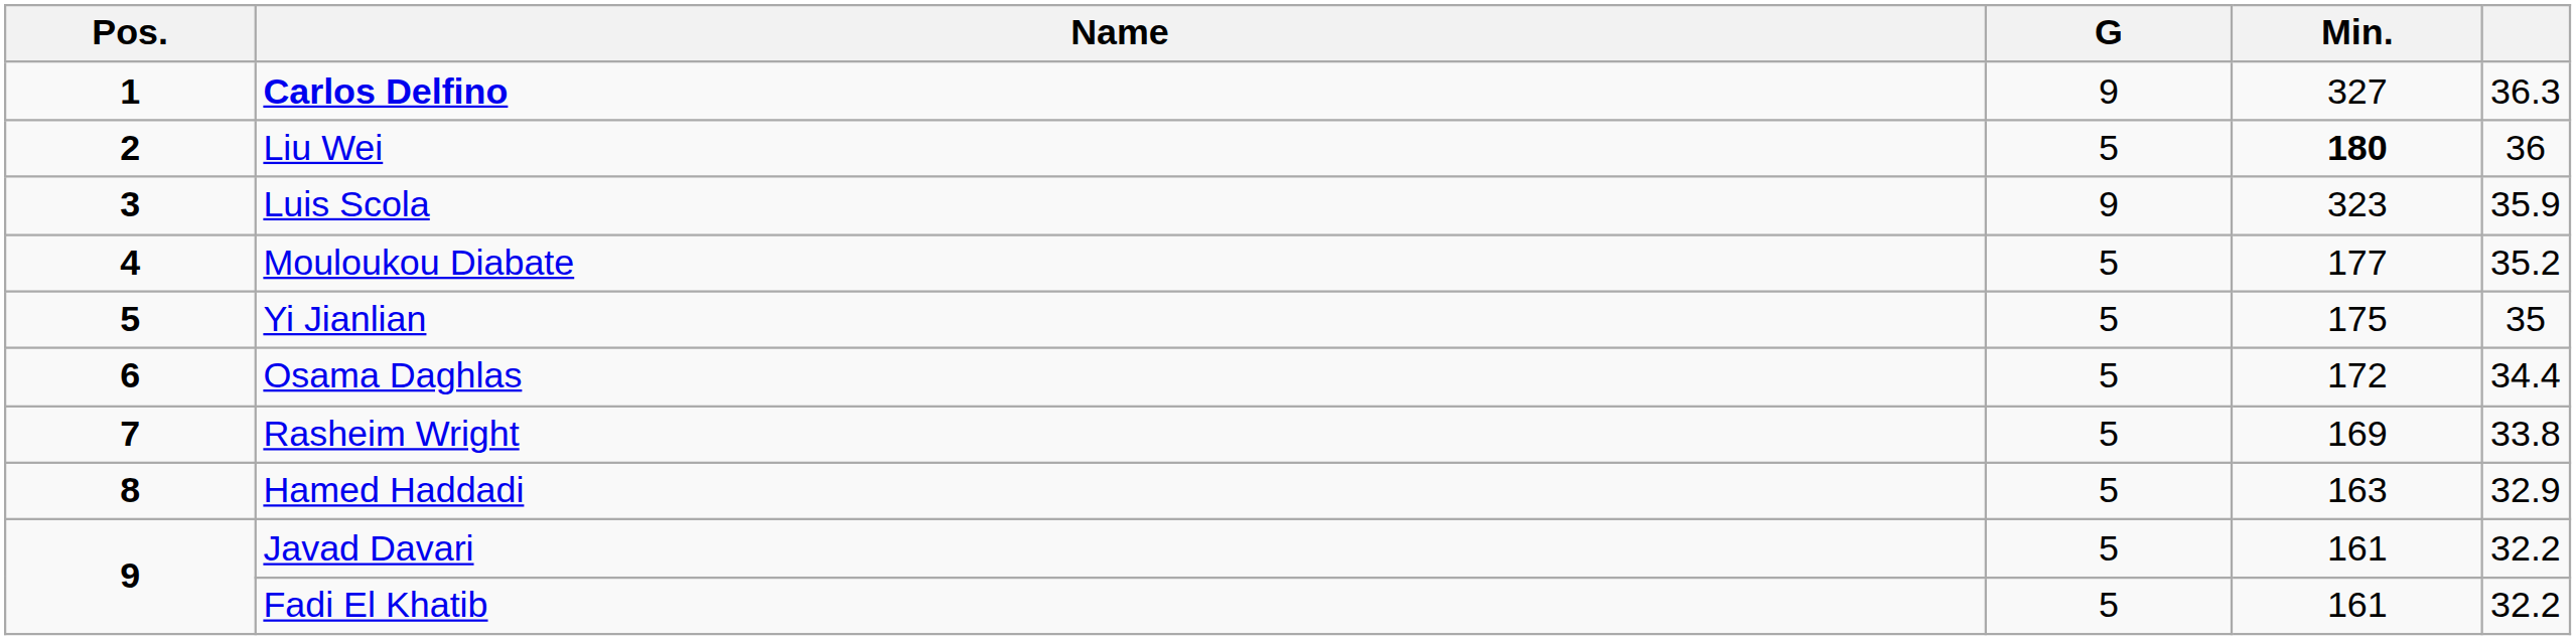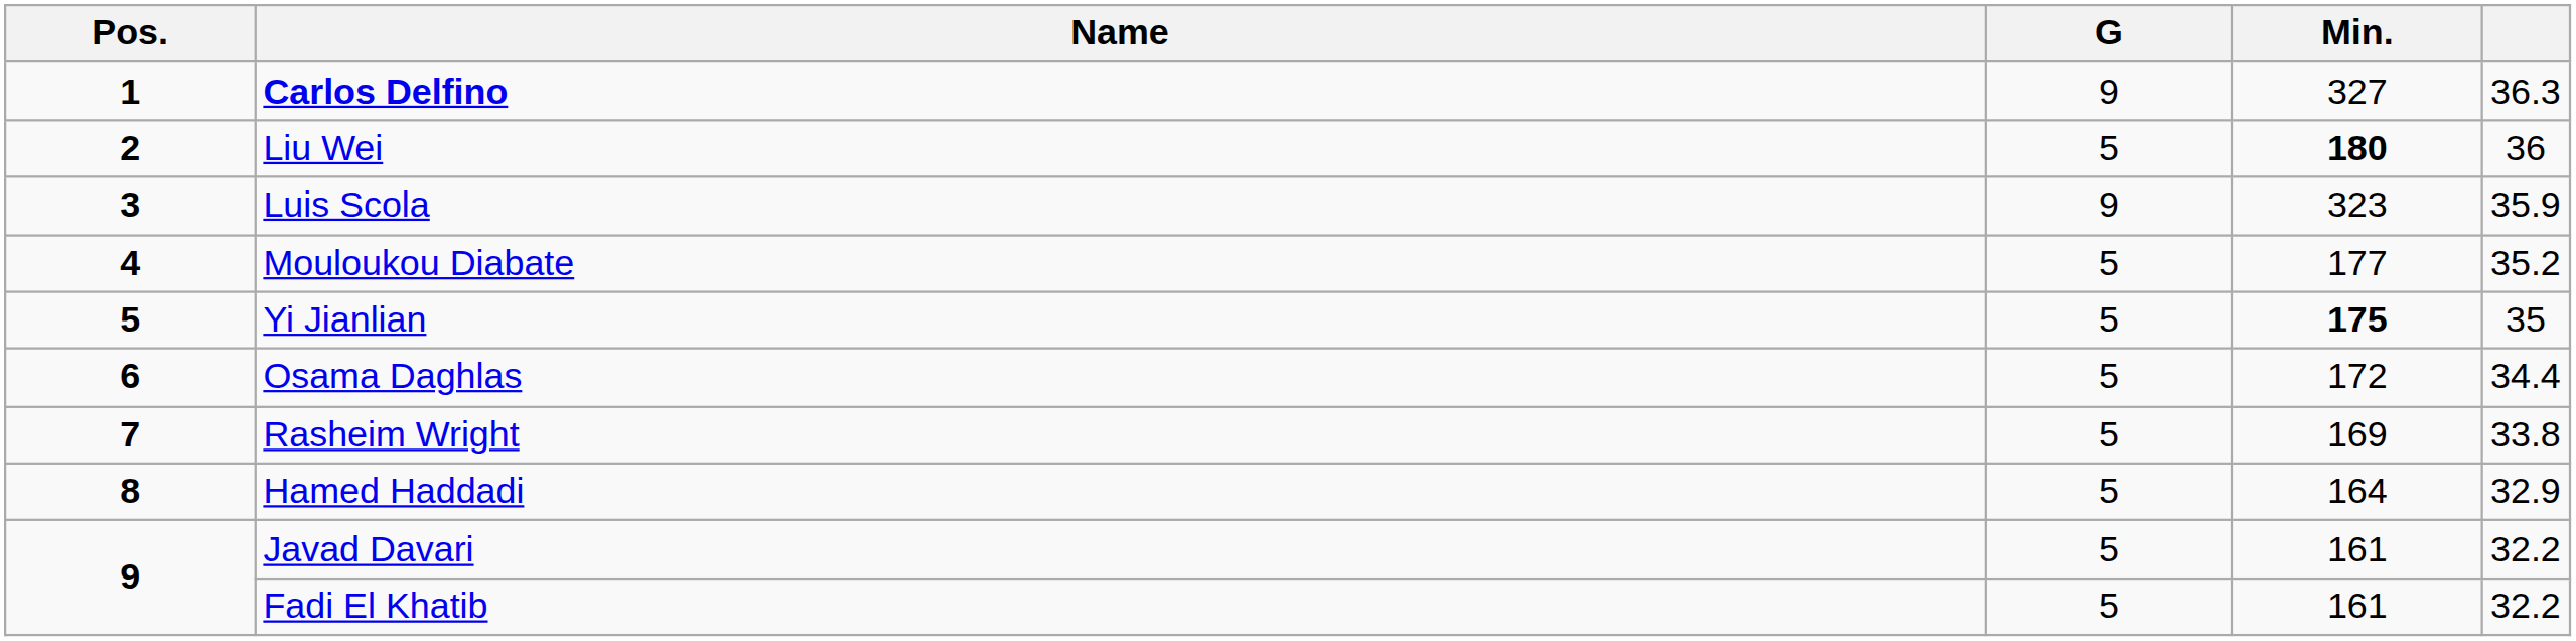 <table class="wikitable" style="width:90%;">
 <tr>
 <th style="width:10%;">Pos.</th>
 <th style="width:70%;">Name</th>
 <th style="width:10%;">G</th>
 <th style="width:10%;">Min.</th>
 <th style="width:10%;"></th>
 </tr>
 <tr align=center>
 <td><strong>1</strong></td>
 <td align=left> <strong><a href='#'>Carlos Delfino</a></strong></td>
 <td>9</td>
 <td>327</td>
 <td>36.3</td>
 </tr>
 <tr align=center>
 <td><strong>2</strong></td>
 <td align=left> <a href='#'>Liu Wei</a></td>
 <td>5</td>
 <td><strong>180</strong></td>
 <td>36</td>
 </tr>
 <tr align=center>
 <td><strong>3</strong></td>
 <td align=left> <a href='#'>Luis Scola</a></td>
 <td>9</td>
 <td>323</td>
 <td>35.9</td>
 </tr>
 <tr align=center>
 <td><strong>4</strong></td>
 <td align=left> <a href='#'>Mouloukou Diabate</a></td>
 <td>5</td>
 <td>177</td>
 <td>35.2</td>
 </tr>
 <tr align=center>
 <td><strong>5</strong></td>
 <td align=left> <a href='#'>Yi Jianlian</a></td>
 <td>5</td>
-<td>175</td>
+<td><strong>175</strong></td>
 <td>35</td>
 </tr>
 <tr align=center>
 <td><strong>6</strong></td>
 <td align=left> <a href='#'>Osama Daghlas</a></td>
 <td>5</td>
 <td>172</td>
 <td>34.4</td>
 </tr>
 <tr align=center>
 <td><strong>7</strong></td>
 <td align=left> <a href='#'>Rasheim Wright</a></td>
 <td>5</td>
 <td>169</td>
 <td>33.8</td>
 </tr>
 <tr align=center>
 <td><strong>8</strong></td>
 <td align=left> <a href='#'>Hamed Haddadi</a></td>
 <td>5</td>
-<td>163</td>
+<td>164</td>
 <td>32.9</td>
 </tr>
 <tr align=center>
 <td rowspan=2><strong>9</strong></td>
 <td align=left> <a href='#'>Javad Davari</a></td>
 <td>5</td>
 <td>161</td>
 <td>32.2</td>
 </tr>
 <tr align=center>
 <td align=left> <a href='#'>Fadi El Khatib</a></td>
 <td>5</td>
 <td>161</td>
 <td>32.2</td>
 </tr>
 </table>
